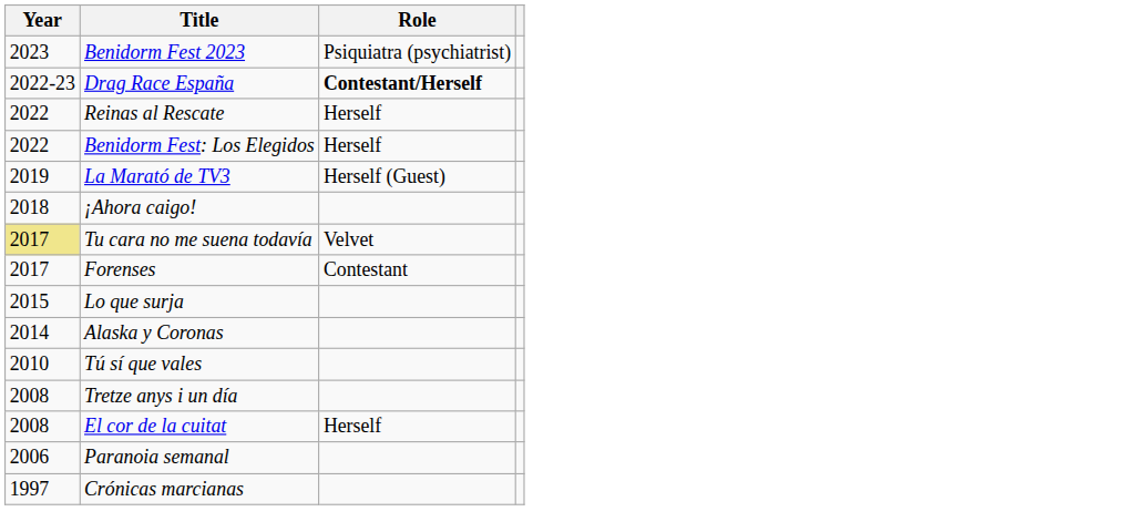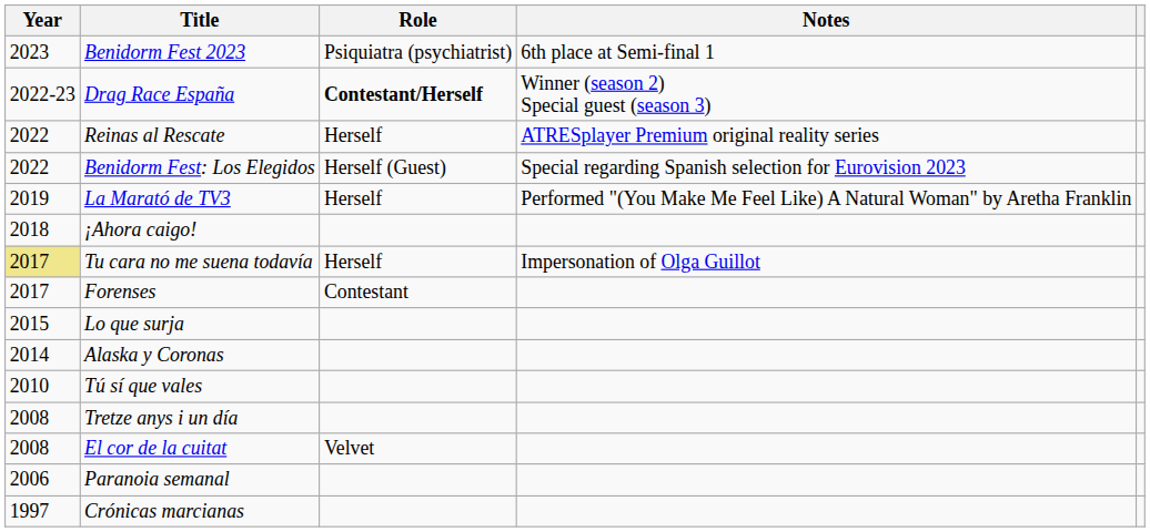 <table class="wikitable">
 <tr>
 <th>Year</th>
 <th>Title</th>
 <th>Role</th>
+<th>Notes</th>
 <th style="text-align: center;" class="unsortable"></th>
 </tr>
 <tr>
 <td>2023</td>
 <td><em><a href='#'>Benidorm Fest 2023</a></em></td>
 <td>Psiquiatra (psychiatrist)</td>
+<td>6th place at Semi-final 1</td>
 <td></td>
 </tr>
 <tr>
 <td>2022-23</td>
 <td><em><a href='#'>Drag Race España</a></em></td>
 <td><strong>Contestant/Herself</strong></td>
+<td>Winner (<a href='#'>season 2</a>)<br> Special guest (<a href='#'>season 3</a>)</td>
 <td></td>
 </tr>
 <tr>
 <td>2022</td>
 <td><em>Reinas al Rescate</em></td>
 <td>Herself</td>
+<td><a href='#'>ATRESplayer Premium</a> original reality series</td>
 <td></td>
 </tr>
 <tr>
 <td>2022</td>
 <td><em><a href='#'>Benidorm Fest</a>: Los Elegidos</em></td>
-<td>Herself</td>
+<td>Herself (Guest)</td>
+<td>Special regarding Spanish selection for <a href='#'>Eurovision 2023</a></td>
 <td></td>
 </tr>
 <tr>
 <td>2019</td>
 <td><em><a href='#'>La Marató de TV3</a></em></td>
-<td>Herself (Guest)</td>
+<td>Herself</td>
+<td>Performed "(You Make Me Feel Like) A Natural Woman" by Aretha Franklin</td>
 <td></td>
 </tr>
 <tr>
 <td>2018</td>
 <td><em>¡Ahora caigo!</em></td>
 <td></td>
 <td></td>
+<td></td>
 </tr>
 <tr>
 <td style="background: khaki;">2017</td>
 <td><em>Tu cara no me suena todavía</em></td>
-<td>Velvet</td>
+<td>Herself</td>
+<td>Impersonation of <a href='#'>Olga Guillot</a></td>
 <td></td>
 </tr>
 <tr>
 <td>2017</td>
 <td><em>Forenses</em></td>
 <td>Contestant</td>
 <td></td>
+<td></td>
 </tr>
 <tr>
 <td>2015</td>
 <td><em>Lo que surja</em></td>
+<td></td>
 <td></td>
 <td></td>
 </tr>
 <tr>
 <td>2014</td>
 <td><em>Alaska y Coronas</em></td>
 <td></td>
 <td></td>
+<td></td>
 </tr>
 <tr>
 <td>2010</td>
 <td><em>Tú sí que vales</em></td>
+<td></td>
 <td></td>
 <td></td>
 </tr>
 <tr>
 <td>2008</td>
 <td><em>Tretze anys i un día</em></td>
 <td></td>
 <td></td>
+<td></td>
 </tr>
 <tr>
 <td>2008</td>
 <td><a href='#'><em>El cor de la cuitat</em></a></td>
-<td>Herself</td>
+<td>Velvet</td>
+<td></td>
 <td></td>
 </tr>
 <tr>
 <td>2006</td>
 <td><em>Paranoia semanal</em></td>
+<td></td>
 <td></td>
 <td></td>
 </tr>
 <tr>
 <td>1997</td>
 <td><em>Crónicas marcianas</em></td>
 <td></td>
 <td></td>
+<td></td>
 </tr>
 </table>
